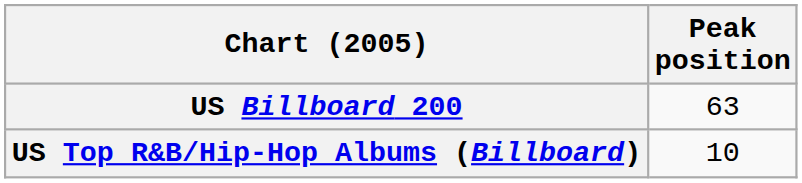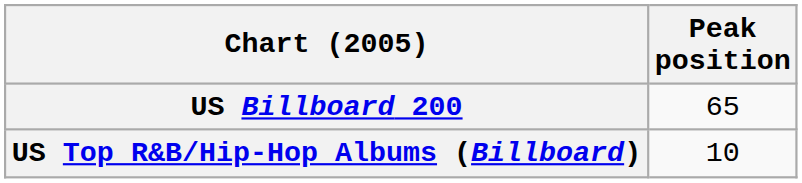 <table class="wikitable sortable plainrowheaders" style="text-align:center">
 <tr>
 <th scope="col">Chart (2005)</th>
 <th scope="col">Peak<br> position</th>
 </tr>
 <tr>
 <th scope="row">US <a href='#'><em>Billboard</em> 200</a></th>
-<td>63</td>
+<td>65</td>
 </tr>
 <tr>
 <th scope="row">US <a href='#'>Top R&B/Hip-Hop Albums</a> (<em><a href='#'>Billboard</a></em>)</th>
 <td>10</td>
 </tr>
 </table>
